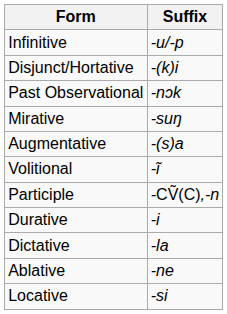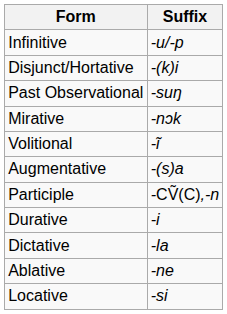 <table class="wikitable">
 <tr>
 <th>Form</th>
 <th>Suffix</th>
 </tr>
 <tr>
 <td>Infinitive</td>
 <td><em>-u/-p</em></td>
 </tr>
 <tr>
 <td>Disjunct/Hortative</td>
 <td><em>-(k)i</em></td>
 </tr>
 <tr>
 <td>Past Observational</td>
+<td><em>-suŋ</em></td>
+</tr>
+<tr>
+<td>Mirative</td>
 <td><em>-nɔk</em></td>
 </tr>
 <tr>
-<td>Mirative</td>
-<td><em>-suŋ</em></td>
+<td>Volitional</td>
+<td><em>-ĩ</em></td>
 </tr>
 <tr>
 <td>Augmentative</td>
 <td><em>-(s)a</em></td>
-</tr>
-<tr>
-<td>Volitional</td>
-<td><em>-ĩ</em></td>
 </tr>
 <tr>
 <td>Participle</td>
 <td><em>-</em>CṼ(C)<em>,-n</em></td>
 </tr>
 <tr>
 <td>Durative</td>
 <td><em>-i</em></td>
 </tr>
 <tr>
 <td>Dictative</td>
 <td><em>-la</em></td>
 </tr>
 <tr>
 <td>Ablative</td>
 <td><em>-ne</em></td>
 </tr>
 <tr>
 <td>Locative</td>
 <td><em>-si</em></td>
 </tr>
 </table>
